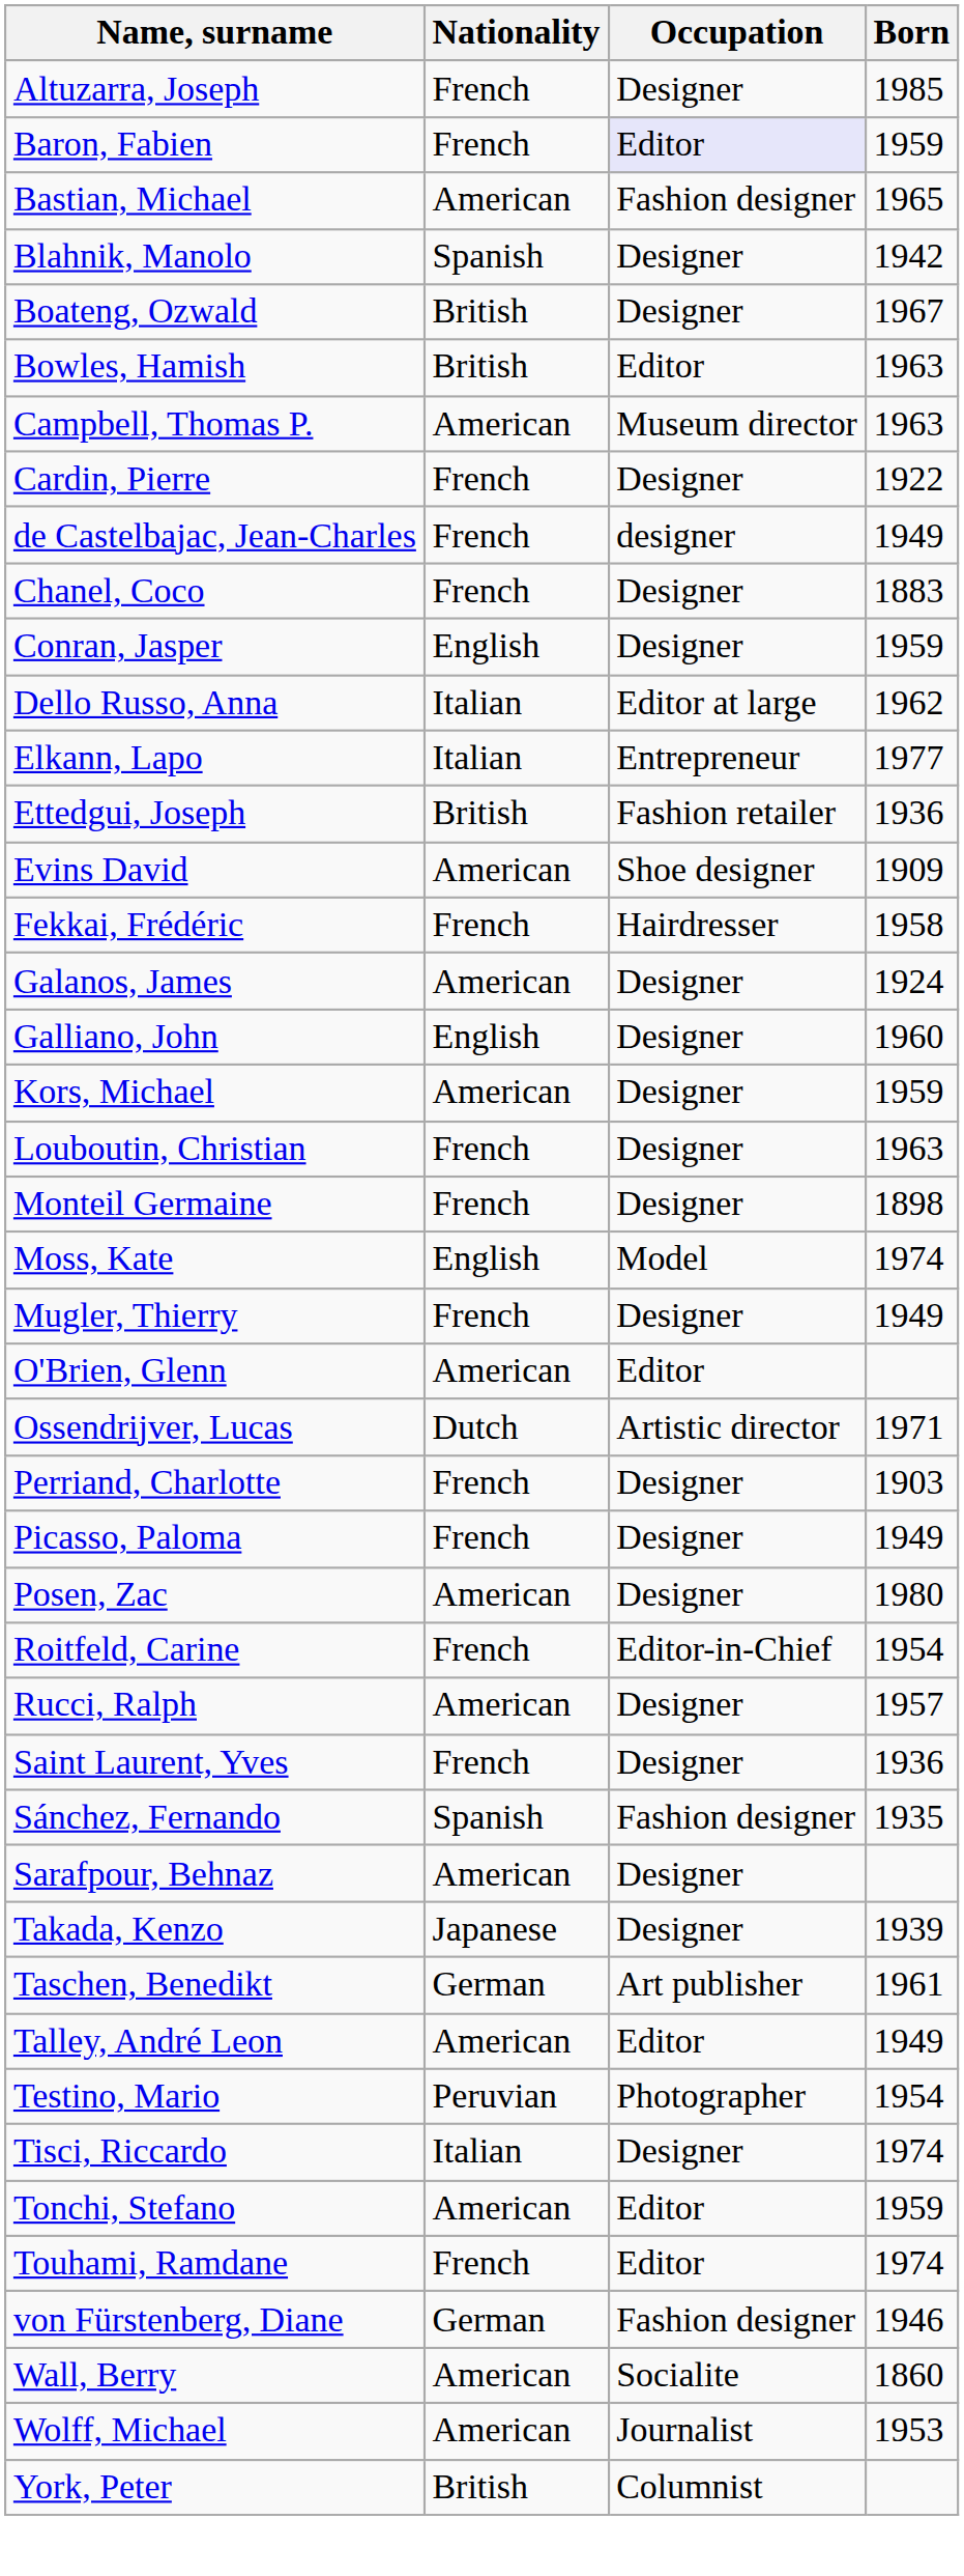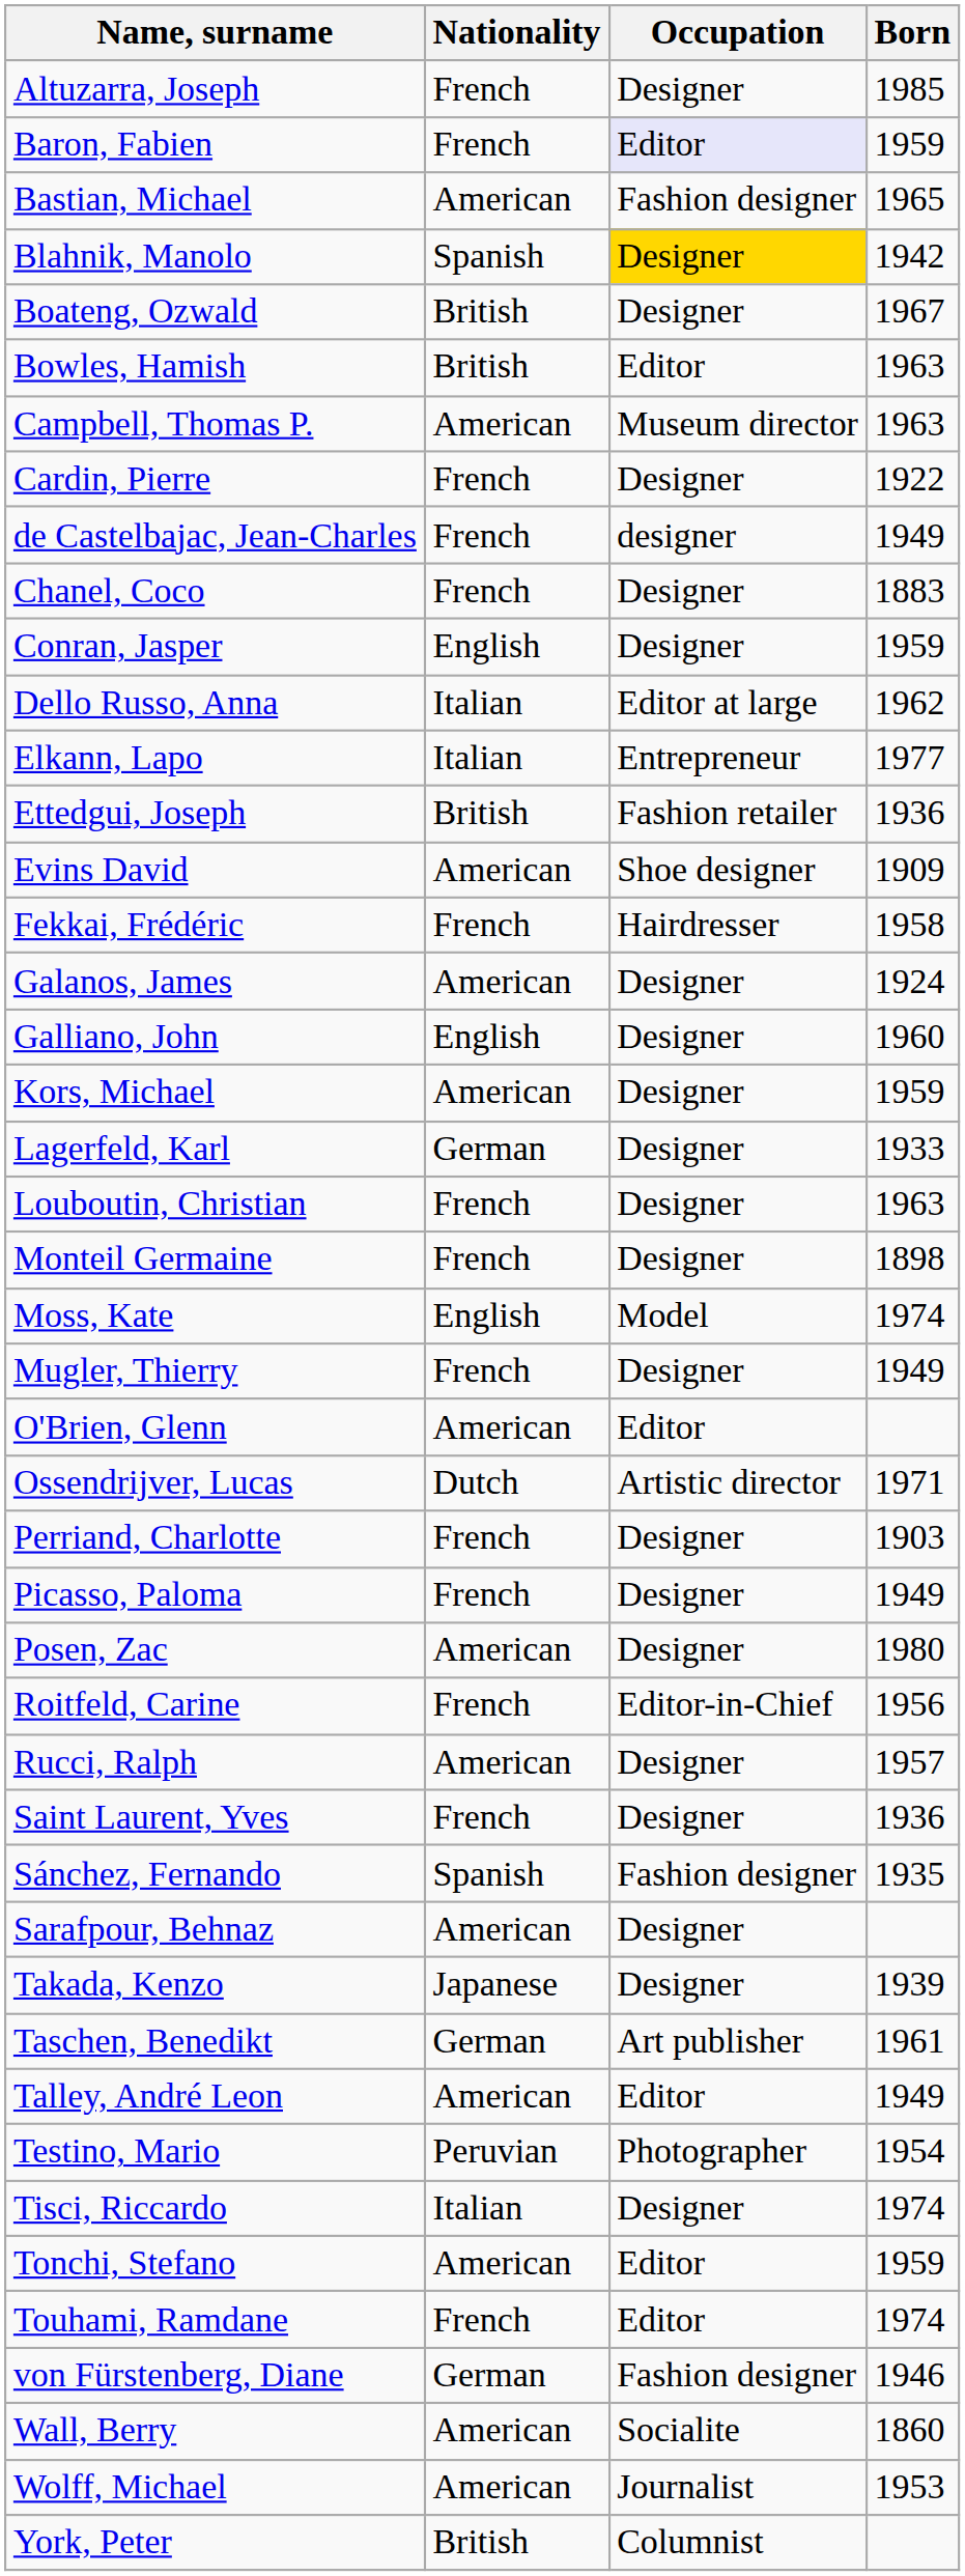 <table class="wikitable sortable">
 <tr>
 <th>Name, surname</th>
 <th>Nationality</th>
 <th>Occupation</th>
 <th>Born</th>
 </tr>
 <tr>
 <td><a href='#'>Altuzarra, Joseph</a></td>
 <td>French</td>
 <td>Designer</td>
 <td>1985</td>
 </tr>
 <tr>
 <td><a href='#'>Baron, Fabien</a> </td>
 <td>French</td>
 <td style="background: lavender;">Editor</td>
 <td>1959</td>
 </tr>
 <tr>
 <td><a href='#'>Bastian, Michael</a></td>
 <td>American</td>
 <td>Fashion designer</td>
 <td>1965</td>
 </tr>
 <tr>
 <td><a href='#'>Blahnik, Manolo</a></td>
 <td>Spanish</td>
-<td>Designer</td>
+<td style="background: gold;">Designer</td>
 <td>1942</td>
 </tr>
 <tr>
 <td><a href='#'>Boateng, Ozwald</a></td>
 <td>British</td>
 <td>Designer</td>
 <td>1967</td>
 </tr>
 <tr>
 <td><a href='#'>Bowles, Hamish</a></td>
 <td>British</td>
 <td>Editor</td>
 <td>1963</td>
 </tr>
 <tr>
 <td><a href='#'>Campbell, Thomas P.</a></td>
 <td>American</td>
 <td>Museum director</td>
 <td>1963</td>
 </tr>
 <tr>
 <td><a href='#'>Cardin, Pierre</a></td>
 <td>French</td>
 <td>Designer</td>
 <td>1922</td>
 </tr>
 <tr>
 <td><a href='#'>de Castelbajac, Jean-Charles</a></td>
 <td>French</td>
 <td>designer</td>
 <td>1949</td>
 </tr>
 <tr>
 <td><a href='#'>Chanel, Coco</a> </td>
 <td>French</td>
 <td>Designer</td>
 <td>1883</td>
 </tr>
 <tr>
 <td><a href='#'>Conran, Jasper</a></td>
 <td>English</td>
 <td>Designer</td>
 <td>1959</td>
 </tr>
 <tr>
 <td><a href='#'>Dello Russo, Anna</a></td>
 <td>Italian</td>
 <td>Editor at large</td>
 <td>1962</td>
 </tr>
 <tr>
 <td><a href='#'>Elkann, Lapo</a></td>
 <td>Italian</td>
 <td>Entrepreneur</td>
 <td>1977</td>
 </tr>
 <tr>
 <td><a href='#'>Ettedgui, Joseph</a></td>
 <td>British</td>
 <td>Fashion retailer</td>
 <td>1936</td>
 </tr>
 <tr>
 <td><a href='#'>Evins David</a></td>
 <td>American</td>
 <td>Shoe designer</td>
 <td>1909</td>
 </tr>
 <tr>
 <td><a href='#'>Fekkai, Frédéric</a></td>
 <td>French</td>
 <td>Hairdresser</td>
 <td>1958</td>
 </tr>
 <tr>
 <td><a href='#'>Galanos, James</a></td>
 <td>American</td>
 <td>Designer</td>
 <td>1924</td>
 </tr>
 <tr>
 <td><a href='#'>Galliano, John</a></td>
 <td>English</td>
 <td>Designer</td>
 <td>1960</td>
 </tr>
 <tr>
 <td><a href='#'>Kors, Michael</a></td>
 <td>American</td>
 <td>Designer</td>
 <td>1959</td>
 </tr>
 <tr>
+<td><a href='#'>Lagerfeld, Karl</a></td>
+<td>German</td>
+<td>Designer</td>
+<td>1933</td>
+</tr>
+<tr>
 <td><a href='#'>Louboutin, Christian</a> </td>
 <td>French</td>
 <td>Designer</td>
 <td>1963</td>
 </tr>
 <tr>
 <td><a href='#'>Monteil Germaine</a></td>
 <td>French</td>
 <td>Designer</td>
 <td>1898</td>
 </tr>
 <tr>
 <td><a href='#'>Moss, Kate</a></td>
 <td>English</td>
 <td>Model</td>
 <td>1974</td>
 </tr>
 <tr>
 <td><a href='#'>Mugler, Thierry</a></td>
 <td>French</td>
 <td>Designer</td>
 <td>1949</td>
 </tr>
 <tr>
 <td><a href='#'>O'Brien, Glenn</a></td>
 <td>American</td>
 <td>Editor</td>
 <td></td>
 </tr>
 <tr>
 <td><a href='#'>Ossendrijver, Lucas</a></td>
 <td>Dutch</td>
 <td>Artistic director</td>
 <td>1971</td>
 </tr>
 <tr>
 <td><a href='#'>Perriand, Charlotte</a></td>
 <td>French</td>
 <td>Designer</td>
 <td>1903</td>
 </tr>
 <tr>
 <td><a href='#'>Picasso, Paloma</a></td>
 <td>French</td>
 <td>Designer</td>
 <td>1949</td>
 </tr>
 <tr>
 <td><a href='#'>Posen, Zac</a></td>
 <td>American</td>
 <td>Designer</td>
 <td>1980</td>
 </tr>
 <tr>
 <td><a href='#'>Roitfeld, Carine</a></td>
 <td>French</td>
 <td>Editor-in-Chief</td>
-<td>1954</td>
+<td>1956</td>
 </tr>
 <tr>
 <td><a href='#'>Rucci, Ralph</a> </td>
 <td>American</td>
 <td>Designer</td>
 <td>1957</td>
 </tr>
 <tr>
 <td><a href='#'>Saint Laurent, Yves</a></td>
 <td>French</td>
 <td>Designer</td>
 <td>1936</td>
 </tr>
 <tr>
 <td><a href='#'>Sánchez, Fernando</a></td>
 <td>Spanish</td>
 <td>Fashion designer</td>
 <td>1935</td>
 </tr>
 <tr>
 <td><a href='#'>Sarafpour, Behnaz</a></td>
 <td>American</td>
 <td>Designer</td>
 <td></td>
 </tr>
 <tr>
 <td><a href='#'>Takada, Kenzo</a></td>
 <td>Japanese</td>
 <td>Designer</td>
 <td>1939</td>
 </tr>
 <tr>
 <td><a href='#'>Taschen, Benedikt</a></td>
 <td>German</td>
 <td>Art publisher</td>
 <td>1961</td>
 </tr>
 <tr>
 <td><a href='#'>Talley, André Leon</a> </td>
 <td>American</td>
 <td>Editor</td>
 <td>1949</td>
 </tr>
 <tr>
 <td><a href='#'>Testino, Mario</a></td>
 <td>Peruvian</td>
 <td>Photographer</td>
 <td>1954</td>
 </tr>
 <tr>
 <td><a href='#'>Tisci, Riccardo</a></td>
 <td>Italian</td>
 <td>Designer</td>
 <td>1974</td>
 </tr>
 <tr>
 <td><a href='#'>Tonchi, Stefano</a></td>
 <td>American</td>
 <td>Editor</td>
 <td>1959</td>
 </tr>
 <tr>
 <td><a href='#'>Touhami, Ramdane</a></td>
 <td>French</td>
 <td>Editor</td>
 <td>1974</td>
 </tr>
 <tr>
 <td><a href='#'>von Fürstenberg, Diane</a></td>
 <td>German</td>
 <td>Fashion designer</td>
 <td>1946</td>
 </tr>
 <tr>
 <td><a href='#'>Wall, Berry</a> </td>
 <td>American</td>
 <td>Socialite</td>
 <td>1860</td>
 </tr>
 <tr>
 <td><a href='#'>Wolff, Michael</a></td>
 <td>American</td>
 <td>Journalist</td>
 <td>1953</td>
 </tr>
 <tr>
 <td><a href='#'>York, Peter</a></td>
 <td>British</td>
 <td>Columnist</td>
 <td></td>
 </tr>
 </table>
